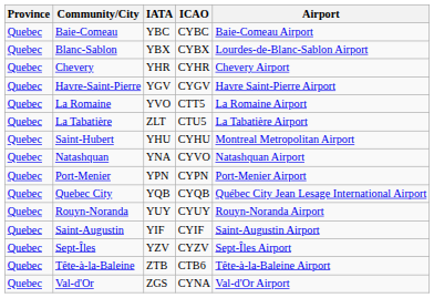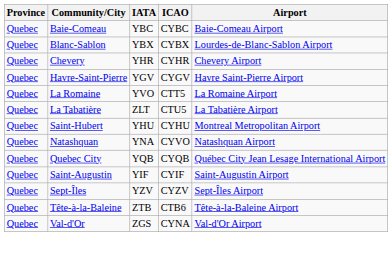 <table class="wikitable sortable">
 <tr>
 <th>Province</th>
 <th>Community/City</th>
 <th>IATA</th>
 <th>ICAO</th>
 <th>Airport</th>
 </tr>
 <tr>
 <td><a href='#'>Quebec</a></td>
 <td><a href='#'>Baie-Comeau</a></td>
 <td>YBC</td>
 <td>CYBC</td>
 <td><a href='#'>Baie-Comeau Airport</a></td>
 </tr>
 <tr>
 <td><a href='#'>Quebec</a></td>
 <td><a href='#'>Blanc-Sablon</a></td>
 <td>YBX</td>
 <td>CYBX</td>
 <td><a href='#'>Lourdes-de-Blanc-Sablon Airport</a></td>
 </tr>
 <tr>
 <td><a href='#'>Quebec</a></td>
 <td><a href='#'>Chevery</a></td>
 <td>YHR</td>
 <td>CYHR</td>
 <td><a href='#'>Chevery Airport</a></td>
 </tr>
 <tr>
 <td><a href='#'>Quebec</a></td>
 <td><a href='#'>Havre-Saint-Pierre</a></td>
 <td>YGV</td>
 <td>CYGV</td>
 <td><a href='#'>Havre Saint-Pierre Airport</a></td>
 </tr>
 <tr>
 <td><a href='#'>Quebec</a></td>
 <td><a href='#'>La Romaine</a></td>
 <td>YVO</td>
 <td>CTT5</td>
 <td><a href='#'>La Romaine Airport</a></td>
 </tr>
 <tr>
 <td><a href='#'>Quebec</a></td>
 <td><a href='#'>La Tabatière</a></td>
 <td>ZLT</td>
 <td>CTU5</td>
 <td><a href='#'>La Tabatière Airport</a></td>
 </tr>
 <tr>
 <td><a href='#'>Quebec</a></td>
 <td><a href='#'>Saint-Hubert</a></td>
 <td>YHU</td>
 <td>CYHU</td>
 <td><a href='#'>Montreal Metropolitan Airport</a></td>
 </tr>
 <tr>
 <td><a href='#'>Quebec</a></td>
 <td><a href='#'>Natashquan</a></td>
 <td>YNA</td>
 <td>CYVO</td>
 <td><a href='#'>Natashquan Airport</a></td>
 </tr>
 <tr>
 <td><a href='#'>Quebec</a></td>
-<td><a href='#'>Port-Menier</a></td>
-<td>YPN</td>
-<td>CYPN</td>
-<td><a href='#'>Port-Menier Airport</a></td>
-</tr>
-<tr>
-<td><a href='#'>Quebec</a></td>
 <td><a href='#'>Quebec City</a></td>
 <td>YQB</td>
 <td>CYQB</td>
 <td><a href='#'>Québec City Jean Lesage International Airport</a></td>
-</tr>
-<tr>
-<td><a href='#'>Quebec</a></td>
-<td><a href='#'>Rouyn-Noranda</a></td>
-<td>YUY</td>
-<td>CYUY</td>
-<td><a href='#'>Rouyn-Noranda Airport</a></td>
 </tr>
 <tr>
 <td><a href='#'>Quebec</a></td>
 <td><a href='#'>Saint-Augustin</a></td>
 <td>YIF</td>
 <td>CYIF</td>
 <td><a href='#'>Saint-Augustin Airport</a></td>
 </tr>
 <tr>
 <td><a href='#'>Quebec</a></td>
 <td><a href='#'>Sept-Îles</a></td>
 <td>YZV</td>
 <td>CYZV</td>
 <td><a href='#'>Sept-Îles Airport</a></td>
 </tr>
 <tr>
 <td><a href='#'>Quebec</a></td>
 <td><a href='#'>Tête-à-la-Baleine</a></td>
 <td>ZTB</td>
 <td>CTB6</td>
 <td><a href='#'>Tête-à-la-Baleine Airport</a></td>
 </tr>
 <tr>
 <td><a href='#'>Quebec</a></td>
 <td><a href='#'>Val-d'Or</a></td>
 <td>ZGS</td>
 <td>CYNA</td>
 <td><a href='#'>Val-d'Or Airport</a></td>
 </tr>
 </table>
